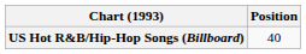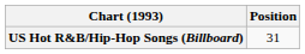 <table class="wikitable plainrowheaders" style="text-align:center">
 <tr>
 <th scope="col">Chart (1993)</th>
 <th scope="col">Position</th>
 </tr>
 <tr>
 <th scope="row">US Hot R&B/Hip-Hop Songs (<em>Billboard</em>)</th>
-<td>40</td>
+<td>31</td>
 </tr>
 </table>
